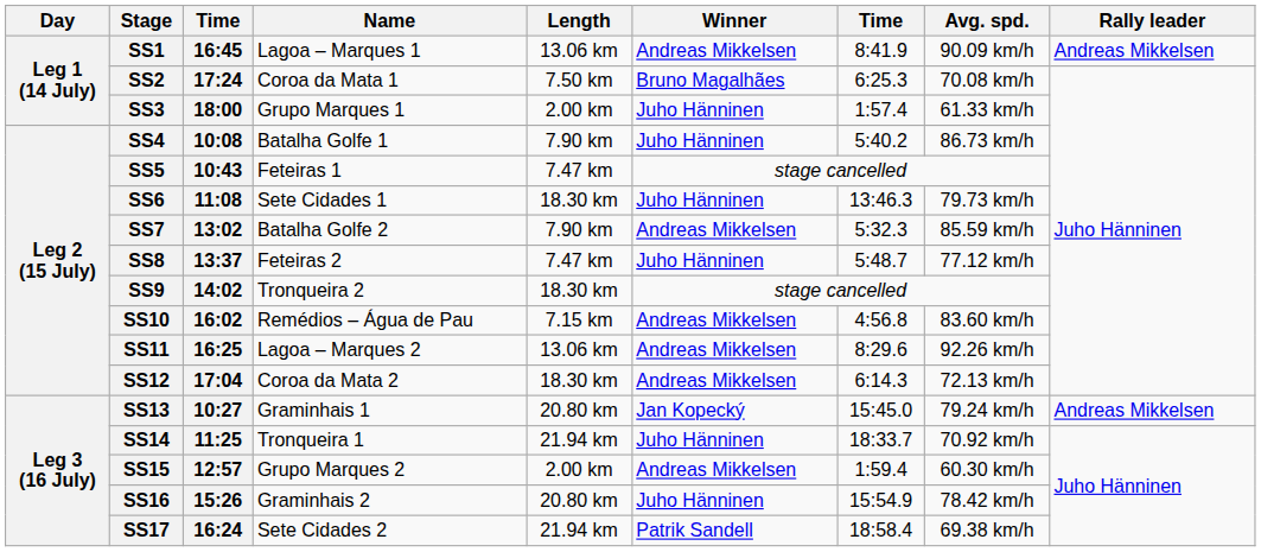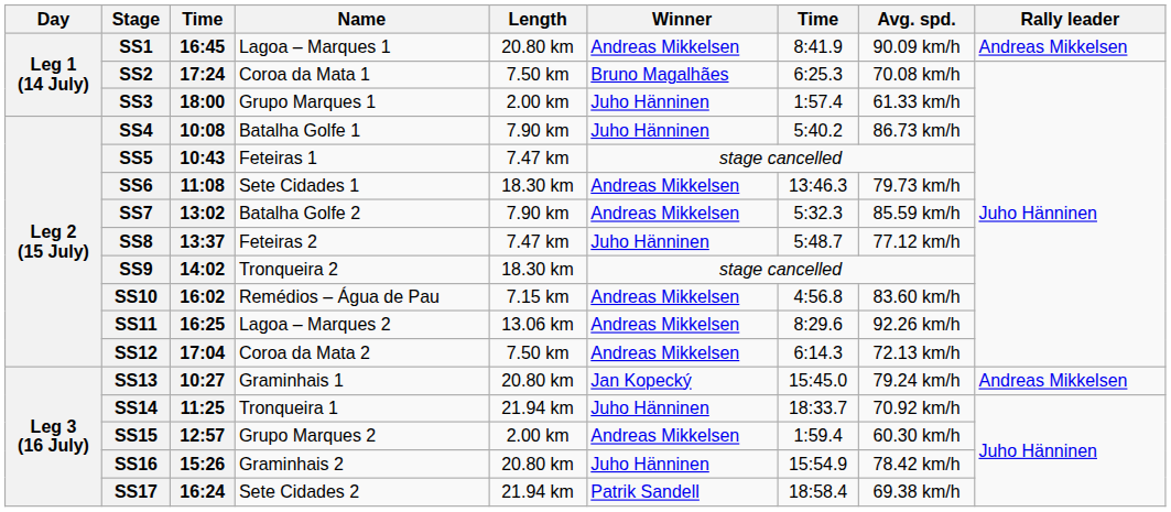 <table class="wikitable" width=100% style="text-align: center; font-size: 90%; max-width: 950px;">
 <tr>
 <th>Day</th>
 <th>Stage</th>
 <th>Time</th>
 <th>Name</th>
 <th>Length</th>
 <th>Winner</th>
 <th>Time</th>
 <th>Avg. spd.</th>
 <th>Rally leader</th>
 </tr>
 <tr>
 <th rowspan="3">Leg 1<br>(14 July)</th>
 <th>SS1</th>
 <th>16:45</th>
 <td align=left>Lagoa – Marques 1</td>
-<td>13.06 km</td>
+<td>20.80 km</td>
 <td align=left> <a href='#'>Andreas Mikkelsen</a></td>
 <td>8:41.9</td>
 <td>90.09 km/h</td>
 <td align=left> <a href='#'>Andreas Mikkelsen</a></td>
 </tr>
 <tr>
 <th>SS2</th>
 <th>17:24</th>
 <td align=left>Coroa da Mata 1</td>
 <td>7.50 km</td>
 <td align=left> <a href='#'>Bruno Magalhães</a></td>
 <td>6:25.3</td>
 <td>70.08 km/h</td>
 <td align=left rowspan=11> <a href='#'>Juho Hänninen</a></td>
 </tr>
 <tr>
 <th>SS3</th>
 <th>18:00</th>
 <td align=left>Grupo Marques 1</td>
 <td>2.00 km</td>
 <td align=left> <a href='#'>Juho Hänninen</a></td>
 <td>1:57.4</td>
 <td>61.33 km/h</td>
 </tr>
 <tr>
 <th rowspan="9">Leg 2<br>(15 July)</th>
 <th>SS4</th>
 <th>10:08</th>
 <td align=left>Batalha Golfe 1</td>
 <td>7.90 km</td>
 <td align=left> <a href='#'>Juho Hänninen</a></td>
 <td>5:40.2</td>
 <td>86.73 km/h</td>
 </tr>
 <tr>
 <th>SS5</th>
 <th>10:43</th>
 <td align=left>Feteiras 1</td>
 <td>7.47 km</td>
 <td align=center colspan=3><em>stage cancelled</em></td>
 </tr>
 <tr>
 <th>SS6</th>
 <th>11:08</th>
 <td align=left>Sete Cidades 1</td>
 <td>18.30 km</td>
-<td align=left> <a href='#'>Juho Hänninen</a></td>
+<td align=left> <a href='#'>Andreas Mikkelsen</a></td>
 <td>13:46.3</td>
 <td>79.73 km/h</td>
 </tr>
 <tr>
 <th>SS7</th>
 <th>13:02</th>
 <td align=left>Batalha Golfe 2</td>
 <td>7.90 km</td>
 <td align=left> <a href='#'>Andreas Mikkelsen</a></td>
 <td>5:32.3</td>
 <td>85.59 km/h</td>
 </tr>
 <tr>
 <th>SS8</th>
 <th>13:37</th>
 <td align=left>Feteiras 2</td>
 <td>7.47 km</td>
 <td align=left> <a href='#'>Juho Hänninen</a></td>
 <td>5:48.7</td>
 <td>77.12 km/h</td>
 </tr>
 <tr>
 <th>SS9</th>
 <th>14:02</th>
 <td align=left>Tronqueira 2</td>
 <td>18.30 km</td>
 <td align=center colspan=3><em>stage cancelled</em></td>
 </tr>
 <tr>
 <th>SS10</th>
 <th>16:02</th>
 <td align=left>Remédios – Água de Pau</td>
 <td>7.15 km</td>
 <td align=left> <a href='#'>Andreas Mikkelsen</a></td>
 <td>4:56.8</td>
 <td>83.60 km/h</td>
 </tr>
 <tr>
 <th>SS11</th>
 <th>16:25</th>
 <td align=left>Lagoa – Marques 2</td>
 <td>13.06 km</td>
 <td align=left> <a href='#'>Andreas Mikkelsen</a></td>
 <td>8:29.6</td>
 <td>92.26 km/h</td>
 </tr>
 <tr>
 <th>SS12</th>
 <th>17:04</th>
 <td align=left>Coroa da Mata 2</td>
-<td>18.30 km</td>
+<td>7.50 km</td>
 <td align=left> <a href='#'>Andreas Mikkelsen</a></td>
 <td>6:14.3</td>
 <td>72.13 km/h</td>
 </tr>
 <tr>
 <th rowspan="5">Leg 3<br>(16 July)</th>
 <th>SS13</th>
 <th>10:27</th>
 <td align=left>Graminhais 1</td>
 <td>20.80 km</td>
 <td align=left> <a href='#'>Jan Kopecký</a></td>
 <td>15:45.0</td>
 <td>79.24 km/h</td>
 <td align=left> <a href='#'>Andreas Mikkelsen</a></td>
 </tr>
 <tr>
 <th>SS14</th>
 <th>11:25</th>
 <td align=left>Tronqueira 1</td>
 <td>21.94 km</td>
 <td align=left> <a href='#'>Juho Hänninen</a></td>
 <td>18:33.7</td>
 <td>70.92 km/h</td>
 <td align=left rowspan=4> <a href='#'>Juho Hänninen</a></td>
 </tr>
 <tr>
 <th>SS15</th>
 <th>12:57</th>
 <td align=left>Grupo Marques 2</td>
 <td>2.00 km</td>
 <td align=left> <a href='#'>Andreas Mikkelsen</a></td>
 <td>1:59.4</td>
 <td>60.30 km/h</td>
 </tr>
 <tr>
 <th>SS16</th>
 <th>15:26</th>
 <td align=left>Graminhais 2</td>
 <td>20.80 km</td>
 <td align=left> <a href='#'>Juho Hänninen</a></td>
 <td>15:54.9</td>
 <td>78.42 km/h</td>
 </tr>
 <tr>
 <th>SS17</th>
 <th>16:24</th>
 <td align=left>Sete Cidades 2</td>
 <td>21.94 km</td>
 <td align=left> <a href='#'>Patrik Sandell</a></td>
 <td>18:58.4</td>
 <td>69.38 km/h</td>
 </tr>
 </table>
